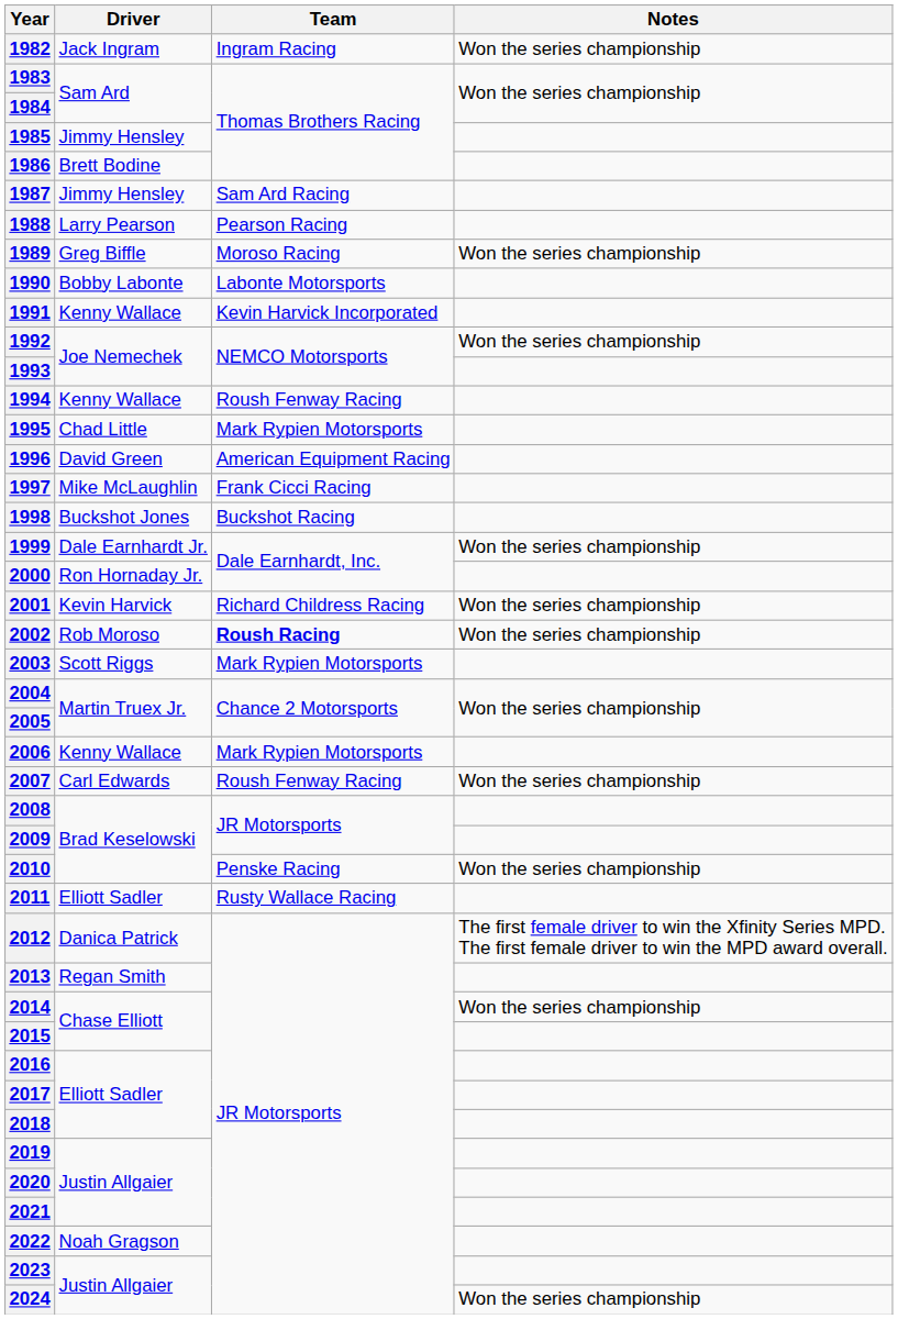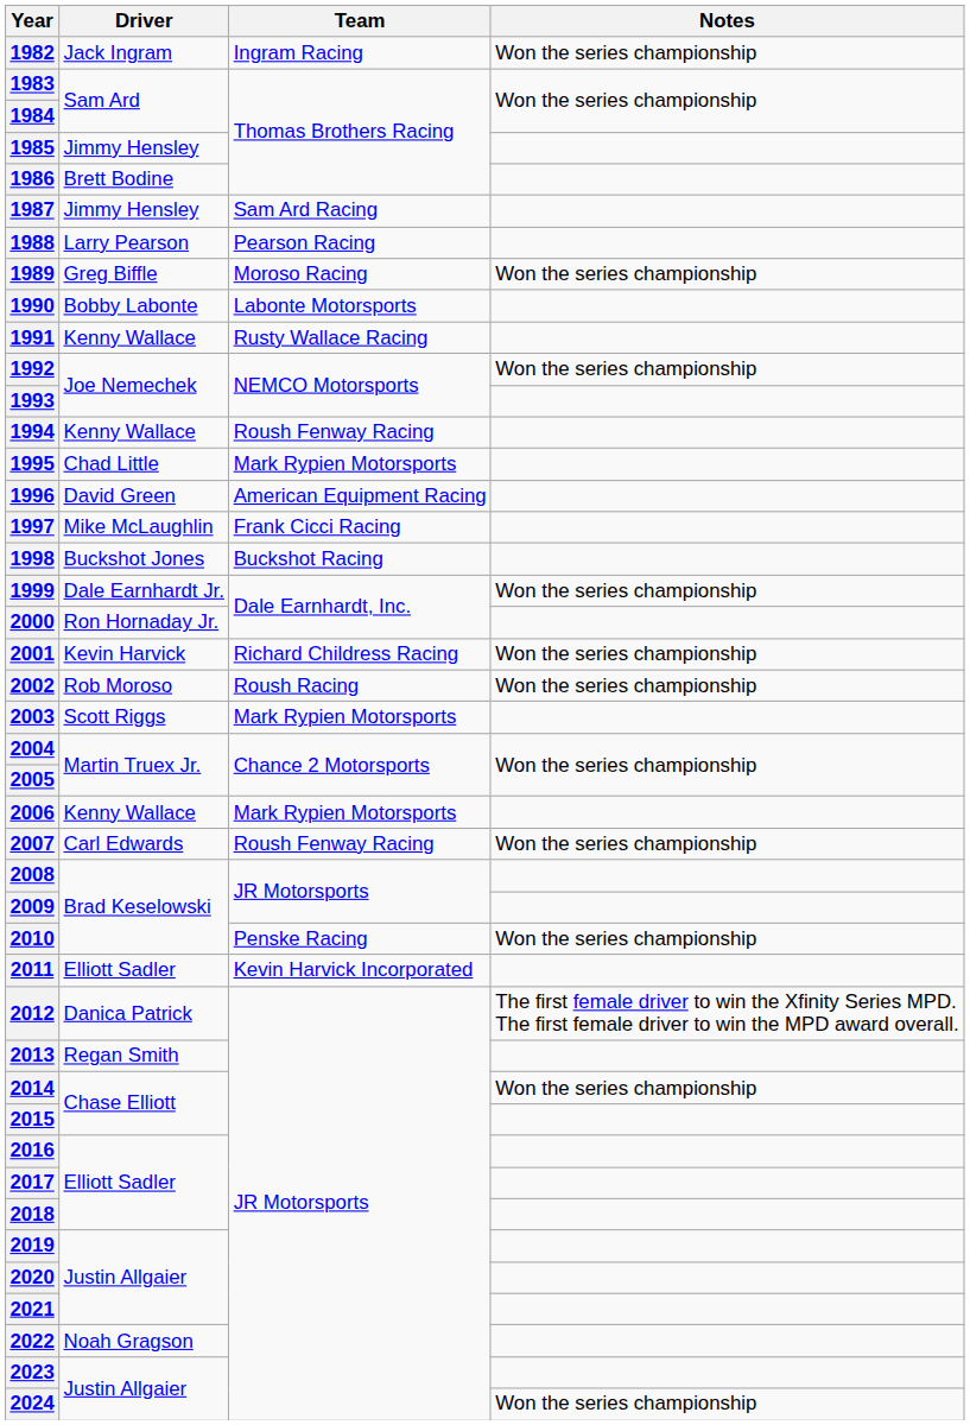 <table class="wikitable">
 <tr>
 <th>Year</th>
 <th>Driver</th>
 <th>Team</th>
 <th>Notes</th>
 </tr>
 <tr>
 <th><a href='#'>1982</a></th>
 <td><a href='#'>Jack Ingram</a></td>
 <td><a href='#'>Ingram Racing</a></td>
 <td>Won the series championship</td>
 </tr>
 <tr>
 <th><a href='#'>1983</a></th>
 <td rowspan=2><a href='#'>Sam Ard</a></td>
 <td rowspan=4><a href='#'>Thomas Brothers Racing</a></td>
 <td rowspan=2>Won the series championship</td>
 </tr>
 <tr>
 <th><a href='#'>1984</a></th>
 </tr>
 <tr>
 <th><a href='#'>1985</a></th>
 <td><a href='#'>Jimmy Hensley</a></td>
 <td></td>
 </tr>
 <tr>
 <th><a href='#'>1986</a></th>
 <td><a href='#'>Brett Bodine</a></td>
 <td></td>
 </tr>
 <tr>
 <th><a href='#'>1987</a></th>
 <td><a href='#'>Jimmy Hensley</a></td>
 <td><a href='#'>Sam Ard Racing</a></td>
 <td></td>
 </tr>
 <tr>
 <th><a href='#'>1988</a></th>
 <td><a href='#'>Larry Pearson</a></td>
 <td><a href='#'>Pearson Racing</a></td>
 <td></td>
 </tr>
 <tr>
 <th><a href='#'>1989</a></th>
 <td><a href='#'>Greg Biffle</a></td>
 <td><a href='#'>Moroso Racing</a></td>
 <td>Won the series championship</td>
 </tr>
 <tr>
 <th><a href='#'>1990</a></th>
 <td><a href='#'>Bobby Labonte</a></td>
 <td><a href='#'>Labonte Motorsports</a></td>
 <td></td>
 </tr>
 <tr>
 <th><a href='#'>1991</a></th>
 <td><a href='#'>Kenny Wallace</a></td>
-<td><a href='#'>Kevin Harvick Incorporated</a></td>
+<td><a href='#'>Rusty Wallace Racing</a></td>
 <td></td>
 </tr>
 <tr>
 <th><a href='#'>1992</a></th>
 <td rowspan=2><a href='#'>Joe Nemechek</a></td>
 <td rowspan=2><a href='#'>NEMCO Motorsports</a></td>
 <td>Won the series championship</td>
 </tr>
 <tr>
 <th><a href='#'>1993</a></th>
 <td></td>
 </tr>
 <tr>
 <th><a href='#'>1994</a></th>
 <td><a href='#'>Kenny Wallace</a></td>
 <td><a href='#'>Roush Fenway Racing</a></td>
 <td></td>
 </tr>
 <tr>
 <th><a href='#'>1995</a></th>
 <td><a href='#'>Chad Little</a></td>
 <td><a href='#'>Mark Rypien Motorsports</a></td>
 <td></td>
 </tr>
 <tr>
 <th><a href='#'>1996</a></th>
 <td><a href='#'>David Green</a></td>
 <td><a href='#'>American Equipment Racing</a></td>
 <td></td>
 </tr>
 <tr>
 <th><a href='#'>1997</a></th>
 <td><a href='#'>Mike McLaughlin</a></td>
 <td><a href='#'>Frank Cicci Racing</a></td>
 <td></td>
 </tr>
 <tr>
 <th><a href='#'>1998</a></th>
 <td><a href='#'>Buckshot Jones</a></td>
 <td><a href='#'>Buckshot Racing</a></td>
 <td></td>
 </tr>
 <tr>
 <th><a href='#'>1999</a></th>
 <td><a href='#'>Dale Earnhardt Jr.</a></td>
 <td rowspan=2><a href='#'>Dale Earnhardt, Inc.</a></td>
 <td>Won the series championship</td>
 </tr>
 <tr>
 <th><a href='#'>2000</a></th>
 <td><a href='#'>Ron Hornaday Jr.</a></td>
 <td></td>
 </tr>
 <tr>
 <th><a href='#'>2001</a></th>
 <td><a href='#'>Kevin Harvick</a></td>
 <td><a href='#'>Richard Childress Racing</a></td>
 <td>Won the series championship</td>
 </tr>
 <tr>
 <th><a href='#'>2002</a></th>
 <td><a href='#'>Rob Moroso</a></td>
-<td><strong><a href='#'>Roush Racing</a></strong></td>
+<td><a href='#'>Roush Racing</a></td>
 <td>Won the series championship</td>
 </tr>
 <tr>
 <th><a href='#'>2003</a></th>
 <td><a href='#'>Scott Riggs</a></td>
 <td><a href='#'>Mark Rypien Motorsports</a></td>
 <td></td>
 </tr>
 <tr>
 <th><a href='#'>2004</a></th>
 <td rowspan=2><a href='#'>Martin Truex Jr.</a></td>
 <td rowspan=2><a href='#'>Chance 2 Motorsports</a></td>
 <td rowspan=2>Won the series championship</td>
 </tr>
 <tr>
 <th><a href='#'>2005</a></th>
 </tr>
 <tr>
 <th><a href='#'>2006</a></th>
 <td><a href='#'>Kenny Wallace</a></td>
 <td><a href='#'>Mark Rypien Motorsports</a></td>
 <td></td>
 </tr>
 <tr>
 <th><a href='#'>2007</a></th>
 <td><a href='#'>Carl Edwards</a></td>
 <td><a href='#'>Roush Fenway Racing</a></td>
 <td>Won the series championship</td>
 </tr>
 <tr>
 <th><a href='#'>2008</a></th>
 <td rowspan=3><a href='#'>Brad Keselowski</a></td>
 <td rowspan=2><a href='#'>JR Motorsports</a></td>
 <td></td>
 </tr>
 <tr>
 <th><a href='#'>2009</a></th>
 <td></td>
 </tr>
 <tr>
 <th><a href='#'>2010</a></th>
 <td><a href='#'>Penske Racing</a></td>
 <td>Won the series championship</td>
 </tr>
 <tr>
 <th><a href='#'>2011</a></th>
 <td><a href='#'>Elliott Sadler</a></td>
-<td><a href='#'>Rusty Wallace Racing</a></td>
+<td><a href='#'>Kevin Harvick Incorporated</a></td>
 <td></td>
 </tr>
 <tr>
 <th><a href='#'>2012</a></th>
 <td><a href='#'>Danica Patrick</a></td>
 <td rowspan="13"><a href='#'>JR Motorsports</a></td>
 <td>The first <a href='#'>female driver</a> to win the Xfinity Series MPD.<br>The first female driver to win the MPD award overall.</td>
 </tr>
 <tr>
 <th><a href='#'>2013</a></th>
 <td><a href='#'>Regan Smith</a></td>
 <td></td>
 </tr>
 <tr>
 <th><a href='#'>2014</a></th>
 <td rowspan=2><a href='#'>Chase Elliott</a></td>
 <td>Won the series championship</td>
 </tr>
 <tr>
 <th><a href='#'>2015</a></th>
 <td></td>
 </tr>
 <tr>
 <th><a href='#'>2016</a></th>
 <td rowspan=3><a href='#'>Elliott Sadler</a></td>
 <td></td>
 </tr>
 <tr>
 <th><a href='#'>2017</a></th>
 <td></td>
 </tr>
 <tr>
 <th><a href='#'>2018</a></th>
 <td></td>
 </tr>
 <tr>
 <th><a href='#'>2019</a></th>
 <td rowspan="3"><a href='#'>Justin Allgaier</a></td>
 <td></td>
 </tr>
 <tr>
 <th><a href='#'>2020</a></th>
 <td></td>
 </tr>
 <tr>
 <th><a href='#'>2021</a></th>
 <td></td>
 </tr>
 <tr>
 <th><a href='#'>2022</a></th>
 <td><a href='#'>Noah Gragson</a></td>
 <td></td>
 </tr>
 <tr>
 <th><a href='#'>2023</a></th>
 <td rowspan="2"><a href='#'>Justin Allgaier</a></td>
 <td></td>
 </tr>
 <tr>
 <th><a href='#'>2024</a></th>
 <td>Won the series championship</td>
 </tr>
 </table>
